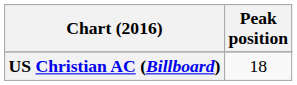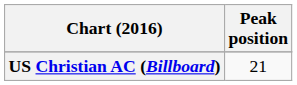 <table class="wikitable sortable plainrowheaders" style="text-align:center">
 <tr>
 <th scope="col">Chart (2016)</th>
 <th scope="col">Peak<br>position</th>
 </tr>
 <tr>
 </tr>
 <tr>
 </tr>
 <tr>
 <th scope="row">US <a href='#'>Christian AC</a> (<em><a href='#'>Billboard</a></em>)</th>
-<td>18</td>
+<td>21</td>
 </tr>
 </table>
